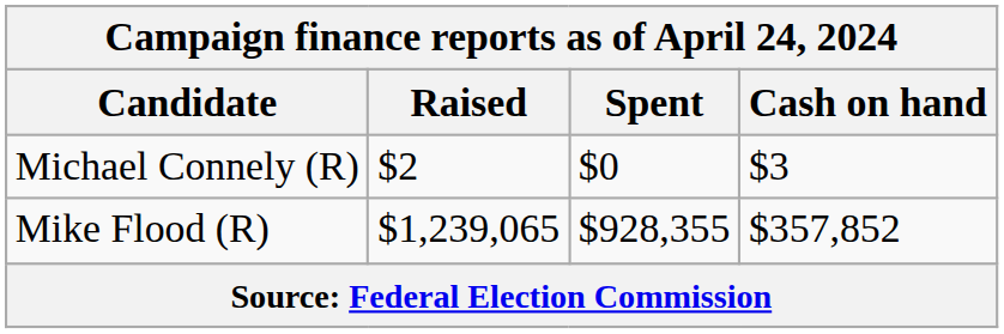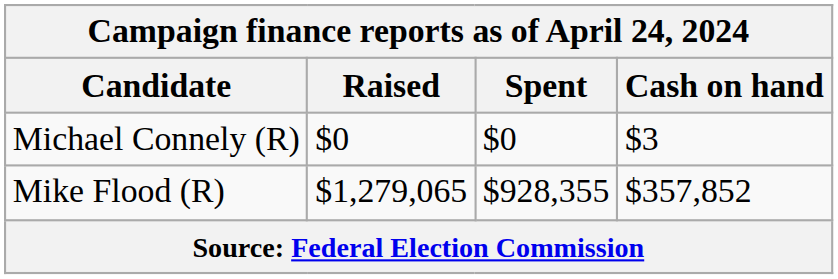 <table class="wikitable sortable">
 <tr>
 <th colspan=4>Campaign finance reports as of April 24, 2024</th>
 </tr>
 <tr style="text-align:center;">
 <th>Candidate</th>
 <th>Raised</th>
 <th>Spent</th>
 <th>Cash on hand</th>
 </tr>
 <tr>
 <td>Michael Connely (R)</td>
-<td>$2</td>
+<td>$0</td>
 <td>$0</td>
 <td>$3</td>
 </tr>
 <tr>
 <td>Mike Flood (R)</td>
-<td>$1,239,065</td>
+<td>$1,279,065</td>
 <td>$928,355</td>
 <td>$357,852</td>
 </tr>
 <tr>
 <th colspan="4"><small>Source: <a href='#'>Federal Election Commission</a></small></th>
 </tr>
 </table>
